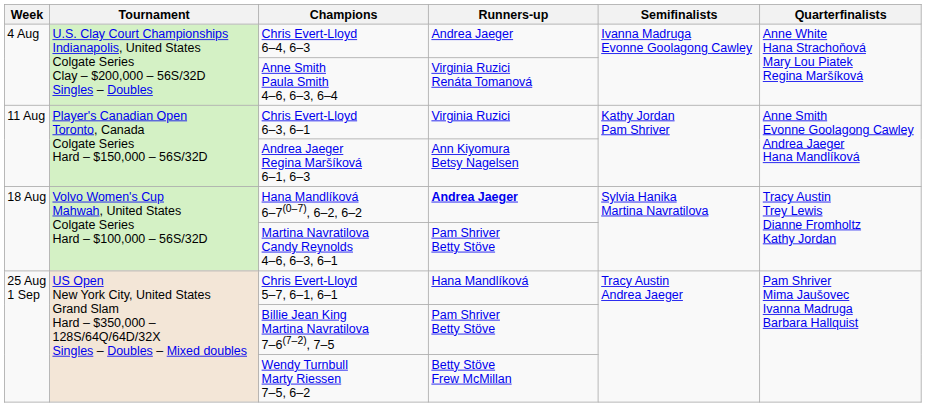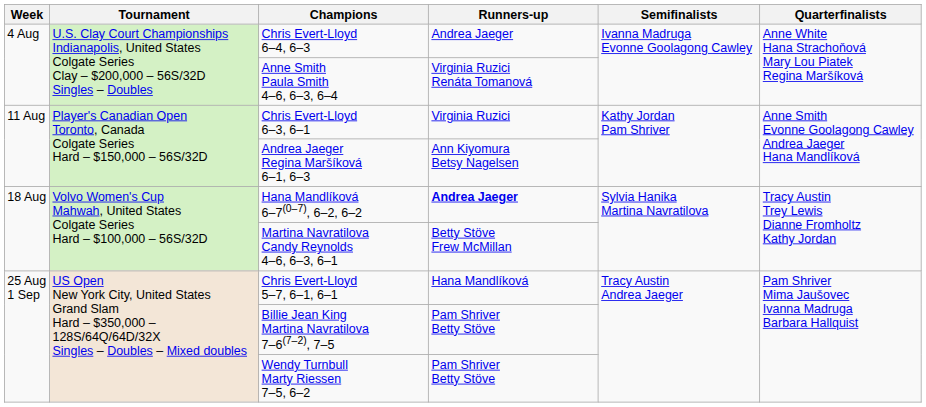 <table class=wikitable style=font-size:95%>
 <tr>
 <th style="width:48px;">Week</th>
 <th style="width:248px;">Tournament</th>
 <th style="width:200px;">Champions</th>
 <th style="width:200px;">Runners-up</th>
 <th style="width:190px;">Semifinalists</th>
 <th style="width:190px;">Quarterfinalists</th>
 </tr>
 <tr valign="top">
 <td rowspan=2>4 Aug</td>
 <td rowspan=2 bgcolor=#D4F1C5><a href='#'>U.S. Clay Court Championships</a><br> <a href='#'>Indianapolis</a>, United States<br>Colgate Series<br>Clay – $200,000 – 56S/32D <br><a href='#'>Singles</a> – <a href='#'>Doubles</a></td>
 <td> <a href='#'>Chris Evert-Lloyd</a><br>6–4, 6–3</td>
 <td> <a href='#'>Andrea Jaeger</a></td>
 <td rowspan=2> <a href='#'>Ivanna Madruga</a> <br> <a href='#'>Evonne Goolagong Cawley</a></td>
 <td rowspan=2> <a href='#'>Anne White</a><br> <a href='#'>Hana Strachoňová</a><br>  <a href='#'>Mary Lou Piatek</a><br> <a href='#'>Regina Maršíková</a></td>
 </tr>
 <tr valign="top">
 <td> <a href='#'>Anne Smith</a><br> <a href='#'>Paula Smith</a><br> 4–6, 6–3, 6–4</td>
 <td> <a href='#'>Virginia Ruzici</a><br> <a href='#'>Renáta Tomanová</a></td>
 </tr>
 <tr valign="top">
 <td rowspan=2>11 Aug</td>
 <td rowspan=2 bgcolor=#D4F1C5><a href='#'>Player's Canadian Open</a><br> <a href='#'>Toronto</a>, Canada<br>Colgate Series<br>Hard – $150,000 – 56S/32D</td>
 <td> <a href='#'>Chris Evert-Lloyd</a><br>6–3, 6–1</td>
 <td> <a href='#'>Virginia Ruzici</a></td>
 <td rowspan=2> <a href='#'>Kathy Jordan</a> <br> <a href='#'>Pam Shriver</a></td>
 <td rowspan=2> <a href='#'>Anne Smith</a><br> <a href='#'>Evonne Goolagong Cawley</a><br>  <a href='#'>Andrea Jaeger</a><br> <a href='#'>Hana Mandlíková</a></td>
 </tr>
 <tr valign="top">
 <td> <a href='#'>Andrea Jaeger</a><br> <a href='#'>Regina Maršíková</a><br> 6–1, 6–3</td>
 <td> <a href='#'>Ann Kiyomura</a><br> <a href='#'>Betsy Nagelsen</a></td>
 </tr>
 <tr valign=top>
 <td rowspan=2>18 Aug</td>
 <td rowspan=2 bgcolor=#D4F1C5><a href='#'>Volvo Women's Cup</a><br> <a href='#'>Mahwah</a>, United States<br>Colgate Series<br>Hard – $100,000 – 56S/32D</td>
 <td> <a href='#'>Hana Mandlíková</a><br>6–7<sup>(0–7)</sup>, 6–2, 6–2</td>
 <td><strong> <a href='#'>Andrea Jaeger</a></strong></td>
 <td rowspan=2>  <a href='#'>Sylvia Hanika</a><br> <a href='#'>Martina Navratilova</a></td>
 <td rowspan=2> <a href='#'>Tracy Austin</a><br> <a href='#'>Trey Lewis</a><br>  <a href='#'>Dianne Fromholtz</a><br> <a href='#'>Kathy Jordan</a></td>
 </tr>
 <tr valign="top">
 <td> <a href='#'>Martina Navratilova</a><br> <a href='#'>Candy Reynolds</a><br> 4–6, 6–3, 6–1</td>
-<td> <a href='#'>Pam Shriver</a><br> <a href='#'>Betty Stöve</a></td>
+<td> <a href='#'>Betty Stöve</a><br>  <a href='#'>Frew McMillan</a></td>
 </tr>
 <tr valign=top>
 <td rowspan=3>25 Aug<br>1 Sep</td>
 <td rowspan=3 style="background:#F3E6D7;"><a href='#'>US Open</a><br> New York City, United States<br>Grand Slam<br>Hard – $350,000 – 128S/64Q/64D/32X <br><a href='#'>Singles</a> – <a href='#'>Doubles</a> – <a href='#'>Mixed doubles</a></td>
 <td> <a href='#'>Chris Evert-Lloyd</a> <br>5–7, 6–1, 6–1</td>
 <td> <a href='#'>Hana Mandlíková</a></td>
 <td rowspan=3> <a href='#'>Tracy Austin</a> <br> <a href='#'>Andrea Jaeger</a> <br></td>
 <td rowspan=3> <a href='#'>Pam Shriver</a> <br> <a href='#'>Mima Jaušovec</a><br>  <a href='#'>Ivanna Madruga</a><br> <a href='#'>Barbara Hallquist</a></td>
 </tr>
 <tr valign="top">
 <td> <a href='#'>Billie Jean King</a><br> <a href='#'>Martina Navratilova</a> <br> 7–6<sup>(7–2)</sup>, 7–5</td>
 <td> <a href='#'>Pam Shriver</a><br> <a href='#'>Betty Stöve</a></td>
 </tr>
 <tr valign="top">
 <td> <a href='#'>Wendy Turnbull</a><br> <a href='#'>Marty Riessen</a> <br> 7–5, 6–2</td>
-<td> <a href='#'>Betty Stöve</a><br>  <a href='#'>Frew McMillan</a></td>
+<td> <a href='#'>Pam Shriver</a><br> <a href='#'>Betty Stöve</a></td>
 </tr>
 </table>
